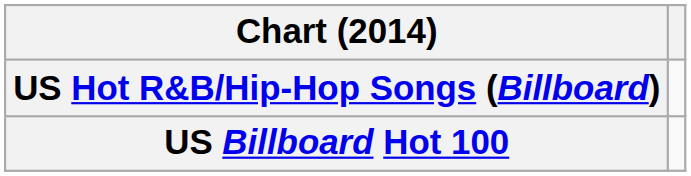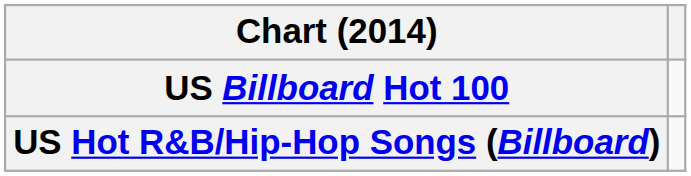 <table class="wikitable plainrowheaders sortable">
 <tr>
 <th scope="col">Chart (2014)</th>
 <th scope="col"></th>
 </tr>
 <tr>
+<th scope="row">US <em><a href='#'>Billboard</a></em> <a href='#'>Hot 100</a></th>
+<td></td>
+</tr>
+<tr>
 <th scope="row">US <a href='#'>Hot R&B/Hip-Hop Songs</a> (<em><a href='#'>Billboard</a></em>)</th>
 <td></td>
 </tr>
-<tr>
-<th scope="row">US <em><a href='#'>Billboard</a></em> <a href='#'>Hot 100</a></th>
-<td></td>
-</tr>
 </table>
